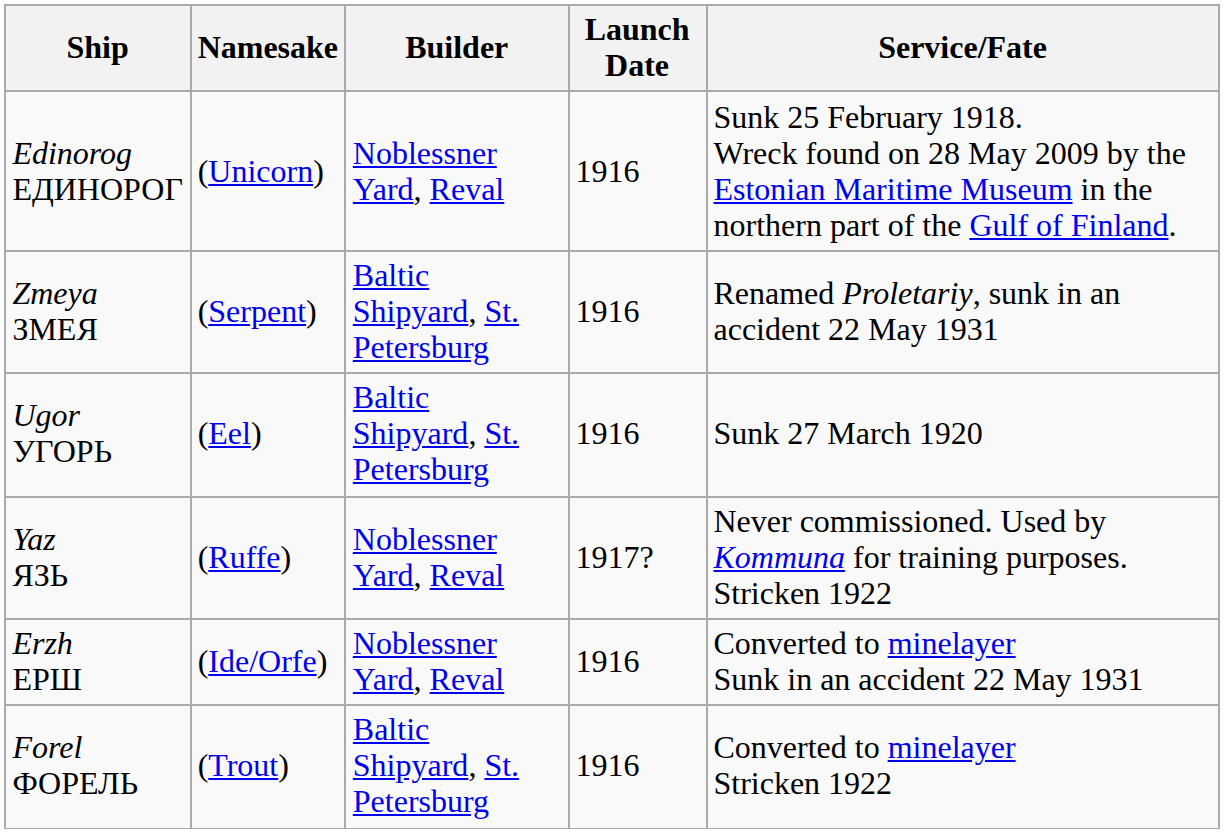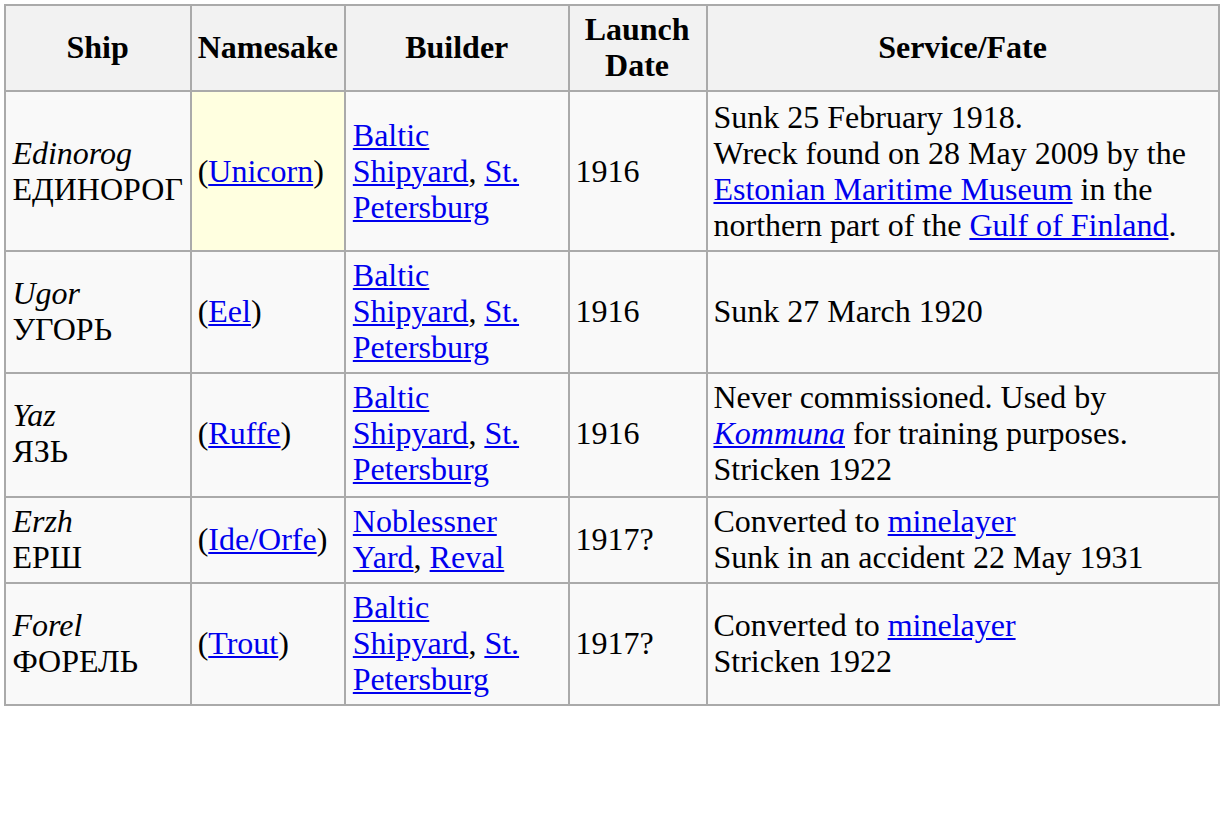 <table class="wikitable">
 <tr>
 <th>Ship</th>
 <th>Namesake</th>
 <th>Builder</th>
 <th>Launch Date</th>
 <th>Service/Fate</th>
 </tr>
 <tr>
 <td><em>Edinorog</em><br>ЕДИНОРОГ</td>
-<td>(<a href='#'>Unicorn</a>)</td>
-<td><a href='#'>Noblessner Yard</a>, <a href='#'>Reval</a></td>
+<td style="background: lightyellow;">(<a href='#'>Unicorn</a>)</td>
+<td><a href='#'>Baltic Shipyard</a>, <a href='#'>St. Petersburg</a></td>
 <td>1916</td>
 <td>Sunk 25 February 1918.<br>Wreck found on 28 May 2009 by the <a href='#'>Estonian Maritime Museum</a> in the northern part of the <a href='#'>Gulf of Finland</a>.</td>
-</tr>
-<tr>
-<td><em>Zmeya</em><br>ЗМЕЯ</td>
-<td>(<a href='#'>Serpent</a>)</td>
-<td><a href='#'>Baltic Shipyard</a>, <a href='#'>St. Petersburg</a></td>
-<td>1916</td>
-<td>Renamed <em>Proletariy</em>, sunk in an accident 22 May 1931</td>
 </tr>
 <tr>
 <td><em>Ugor</em><br>УГОРЬ</td>
 <td>(<a href='#'>Eel</a>)</td>
 <td><a href='#'>Baltic Shipyard</a>, <a href='#'>St. Petersburg</a></td>
 <td>1916</td>
 <td>Sunk 27 March 1920</td>
 </tr>
 <tr>
 <td><em>Yaz</em><br>ЯЗЬ</td>
 <td>(<a href='#'>Ruffe</a>)</td>
-<td><a href='#'>Noblessner Yard</a>, <a href='#'>Reval</a></td>
-<td>1917?</td>
+<td><a href='#'>Baltic Shipyard</a>, <a href='#'>St. Petersburg</a></td>
+<td>1916</td>
 <td>Never commissioned. Used by <em><a href='#'>Kommuna</a></em> for training purposes. Stricken 1922</td>
 </tr>
 <tr>
 <td><em>Erzh</em><br>ЕРШ</td>
 <td>(<a href='#'>Ide/Orfe</a>)</td>
 <td><a href='#'>Noblessner Yard</a>, <a href='#'>Reval</a></td>
-<td>1916</td>
+<td>1917?</td>
 <td>Converted to <a href='#'>minelayer</a><br>Sunk in an accident 22 May 1931</td>
 </tr>
 <tr>
 <td><em>Forel</em><br>ФОРЕЛЬ</td>
 <td>(<a href='#'>Trout</a>)</td>
 <td><a href='#'>Baltic Shipyard</a>, <a href='#'>St. Petersburg</a></td>
-<td>1916</td>
+<td>1917?</td>
 <td>Converted to <a href='#'>minelayer</a><br>Stricken 1922</td>
 </tr>
 <tr>
 </tr>
 </table>
